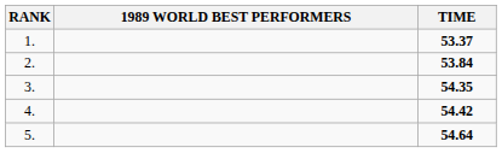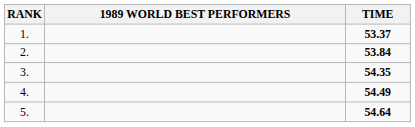 <table class="wikitable" style="border-collapse: collapse; font-size: 90%;">
 <tr>
 <th>RANK</th>
 <th align="center" style="width: 25em">1989 WORLD BEST PERFORMERS</th>
 <th align="center" style="width: 5em">TIME</th>
 </tr>
 <tr>
 <td align="center">1.</td>
 <td></td>
 <td align="center"><strong>53.37</strong></td>
 </tr>
 <tr>
 <td align="center">2.</td>
 <td></td>
 <td align="center"><strong>53.84</strong></td>
 </tr>
 <tr>
 <td align="center">3.</td>
 <td></td>
 <td align="center"><strong>54.35</strong></td>
 </tr>
 <tr>
 <td align="center">4.</td>
 <td></td>
-<td align="center"><strong>54.42</strong></td>
+<td align="center"><strong>54.49</strong></td>
 </tr>
 <tr>
 <td align="center">5.</td>
 <td></td>
 <td align="center"><strong>54.64</strong></td>
 </tr>
 </table>
